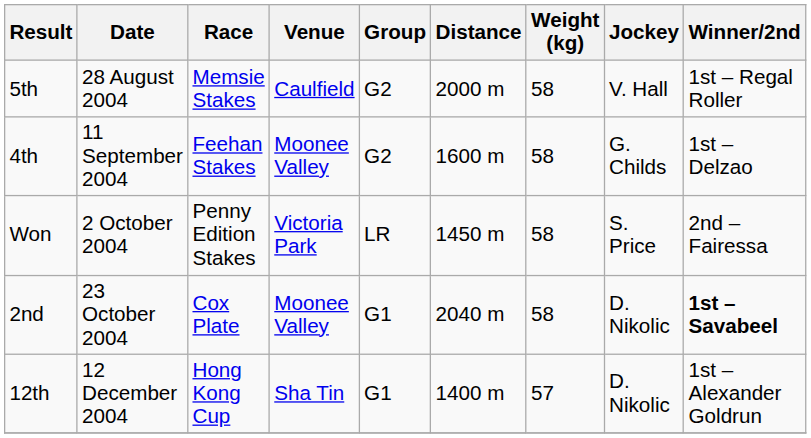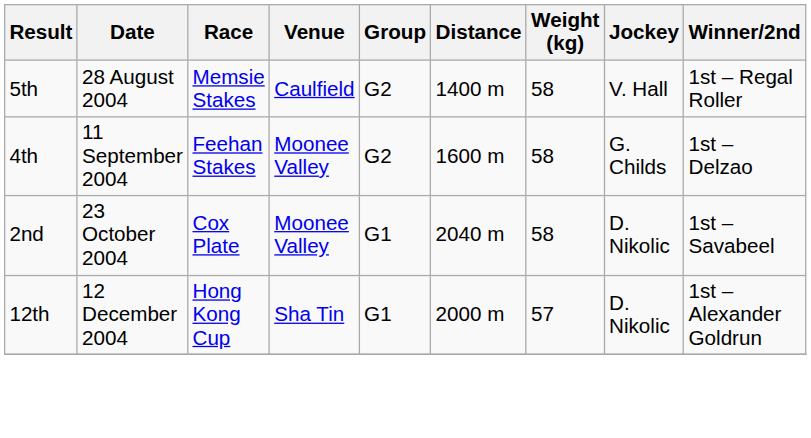 <table class="wikitable">
 <tr>
 <th>Result</th>
 <th>Date</th>
 <th>Race</th>
 <th>Venue</th>
 <th>Group</th>
 <th>Distance</th>
 <th>Weight (kg)</th>
 <th>Jockey</th>
 <th>Winner/2nd</th>
 </tr>
 <tr>
 <td>5th</td>
 <td>28 August 2004</td>
 <td><a href='#'>Memsie Stakes</a></td>
 <td><a href='#'>Caulfield</a></td>
 <td>G2</td>
-<td>2000 m</td>
+<td>1400 m</td>
 <td>58</td>
 <td>V. Hall</td>
 <td>1st – Regal Roller</td>
 </tr>
 <tr>
 <td>4th</td>
 <td>11 September 2004</td>
 <td><a href='#'>Feehan Stakes</a></td>
 <td><a href='#'>Moonee Valley</a></td>
 <td>G2</td>
 <td>1600 m</td>
 <td>58</td>
 <td>G. Childs</td>
 <td>1st – Delzao</td>
 </tr>
 <tr>
-<td>Won</td>
-<td>2 October 2004</td>
-<td>Penny Edition Stakes</td>
-<td><a href='#'>Victoria Park</a></td>
-<td>LR</td>
-<td>1450 m</td>
-<td>58</td>
-<td>S. Price</td>
-<td>2nd – Fairessa</td>
-</tr>
-<tr>
 <td>2nd</td>
 <td>23 October 2004</td>
 <td><a href='#'>Cox Plate</a></td>
 <td><a href='#'>Moonee Valley</a></td>
 <td>G1</td>
 <td>2040 m</td>
 <td>58</td>
 <td>D. Nikolic</td>
-<td><strong>1st – Savabeel</strong></td>
+<td>1st – Savabeel</td>
 </tr>
 <tr>
 <td>12th</td>
 <td>12 December 2004</td>
 <td><a href='#'>Hong Kong Cup</a></td>
 <td><a href='#'>Sha Tin</a></td>
 <td>G1</td>
-<td>1400 m</td>
+<td>2000 m</td>
 <td>57</td>
 <td>D. Nikolic</td>
 <td>1st – Alexander Goldrun</td>
 </tr>
 <tr>
 </tr>
 </table>
